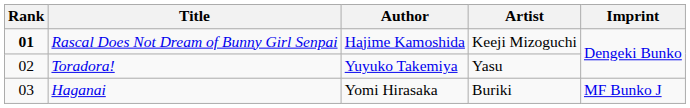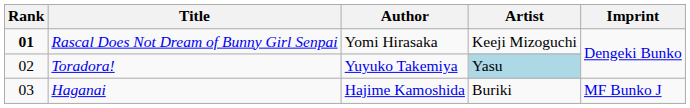 <table class="wikitable">
 <tr>
 <th>Rank</th>
 <th>Title</th>
 <th>Author</th>
 <th>Artist</th>
 <th>Imprint</th>
 </tr>
 <tr>
 <td align="center"><strong>01</strong></td>
 <td><em><a href='#'>Rascal Does Not Dream of Bunny Girl Senpai</a></em></td>
-<td><a href='#'>Hajime Kamoshida</a></td>
+<td>Yomi Hirasaka</td>
 <td>Keeji Mizoguchi</td>
 <td rowspan="2"><a href='#'>Dengeki Bunko</a></td>
 </tr>
 <tr>
 <td align="center">02</td>
 <td><em><a href='#'>Toradora!</a></em></td>
 <td><a href='#'>Yuyuko Takemiya</a></td>
-<td>Yasu</td>
+<td style="background: lightblue;">Yasu</td>
 </tr>
 <tr>
 <td align="center">03</td>
 <td><em><a href='#'>Haganai</a></em></td>
-<td>Yomi Hirasaka</td>
+<td><a href='#'>Hajime Kamoshida</a></td>
 <td>Buriki</td>
 <td><a href='#'>MF Bunko J</a></td>
 </tr>
 </table>
